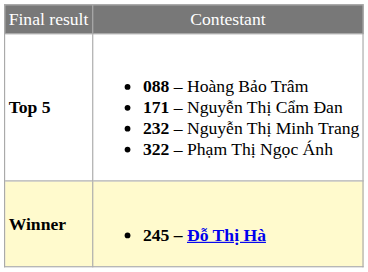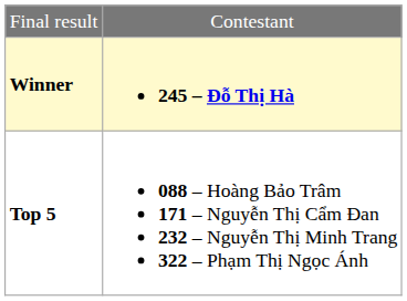 <table class="sortable" border="5" cellpadding="3" cellspacing="0" style="margin: 1em 1em 1em 0; background: #FFFFFF; border: 1px #aaa solid; border-collapse: collapse; font-size: 95%;">
 <tr bgcolor="#787878" style="color:#FFFFFF" align="center">
 <td>Final result</td>
 <td>Contestant</td>
 </tr>
+<tr style="background-color:#FFFACD; font-weight: bold">
+<td><strong>Winner</strong></td>
+<td><br><ul><li><strong>245</strong> – <a href='#'>Đỗ Thị Hà</a></li></ul></td>
+</tr>
 <tr>
 <td><strong>Top 5</strong></td>
 <td><br><ul><li><strong>088</strong> – Hoàng Bảo Trâm</li><li><strong>171</strong> – Nguyễn Thị Cẩm Đan</li><li><strong>232</strong> – Nguyễn Thị Minh Trang</li><li><strong>322</strong> – Phạm Thị Ngọc Ánh</li></ul></td>
 </tr>
-<tr style="background-color:#FFFACD; font-weight: bold">
-<td><strong>Winner</strong></td>
-<td><br><ul><li><strong>245</strong> – <a href='#'>Đỗ Thị Hà</a></li></ul></td>
-</tr>
 </table>
